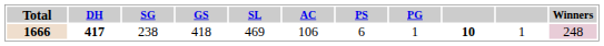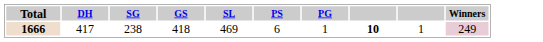 <table style="border: 1px solid #999; background-color:#FFFFFF; line-height:16px; text-align:center">
 <tr>
 <th style="background-color: #ccc;" width="70">Total</th>
 <th style="background-color: #ccc;" width="60"><small><a href='#'>DH</a></small></th>
 <th style="background-color: #ccc;" width="60"><small><a href='#'>SG</a></small></th>
 <th style="background-color: #ccc;" width="60"><small><a href='#'>GS</a></small></th>
 <th style="background-color: #ccc;" width="60"><small><a href='#'>SL</a></small></th>
-<th style="background-color: #ccc;" width="60"><small><a href='#'>AC</a></small></th>
 <th style="background-color: #ccc;" width="60"><small><a href='#'>PS</a></small></th>
 <th style="background-color: #ccc;" width="60"><small><a href='#'>PG</a></small></th>
 <th style="background-color: #ccc;" width="60"><small></small></th>
 <th style="background-color: #ccc;" width="60"><small></small></th>
 <th style="background-color: #ccc;" width="55"><small>Winners</small></th>
 </tr>
 <tr>
 <td bgcolor=#EFDECD><strong>1666</strong></td>
-<td><strong>417</strong></td>
+<td>417</td>
 <td>238</td>
 <td>418</td>
 <td>469</td>
-<td>106</td>
 <td>6</td>
 <td>1</td>
 <td><strong>10</strong></td>
 <td>1</td>
-<td bgcolor=#E8CCD7>248</td>
+<td bgcolor=#E8CCD7>249</td>
 </tr>
 </table>
